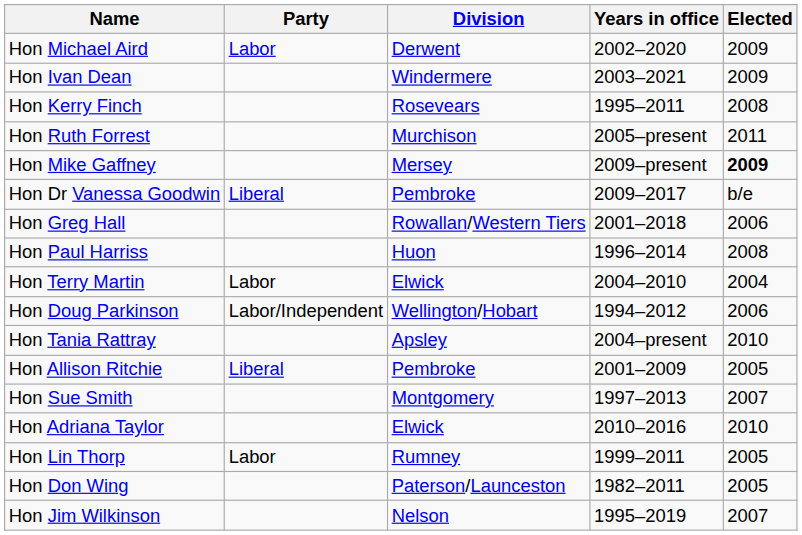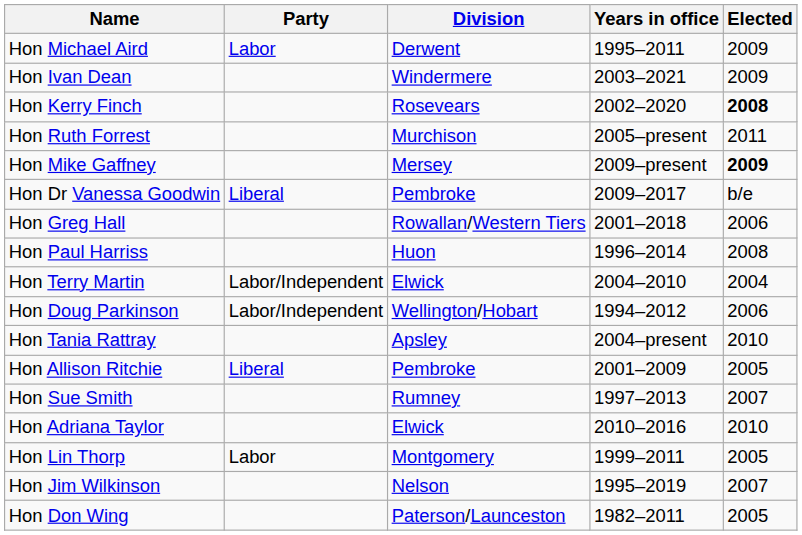 <table class="wikitable sortable">
 <tr>
 <th><strong>Name</strong></th>
 <th><strong>Party</strong></th>
 <th><strong><a href='#'>Division</a></strong></th>
 <th><strong>Years in office</strong></th>
 <th><strong>Elected</strong></th>
 </tr>
 <tr>
 <td>Hon <a href='#'>Michael Aird</a></td>
 <td><a href='#'>Labor</a></td>
 <td><a href='#'>Derwent</a></td>
-<td>2002–2020</td>
+<td>1995–2011</td>
 <td>2009</td>
 </tr>
 <tr>
 <td>Hon <a href='#'>Ivan Dean</a></td>
 <td></td>
 <td><a href='#'>Windermere</a></td>
 <td>2003–2021</td>
 <td>2009</td>
 </tr>
 <tr>
 <td>Hon <a href='#'>Kerry Finch</a></td>
 <td></td>
 <td><a href='#'>Rosevears</a></td>
-<td>1995–2011</td>
-<td>2008</td>
+<td>2002–2020</td>
+<td><strong>2008</strong></td>
 </tr>
 <tr>
 <td>Hon <a href='#'>Ruth Forrest</a></td>
 <td></td>
 <td><a href='#'>Murchison</a></td>
 <td>2005–present</td>
 <td>2011</td>
 </tr>
 <tr>
 <td>Hon <a href='#'>Mike Gaffney</a></td>
 <td></td>
 <td><a href='#'>Mersey</a></td>
 <td>2009–present</td>
 <td><strong>2009</strong></td>
 </tr>
 <tr>
 <td>Hon Dr <a href='#'>Vanessa Goodwin</a></td>
 <td><a href='#'>Liberal</a></td>
 <td><a href='#'>Pembroke</a></td>
 <td>2009–2017</td>
 <td>b/e</td>
 </tr>
 <tr>
 <td>Hon <a href='#'>Greg Hall</a></td>
 <td></td>
 <td><a href='#'>Rowallan</a>/<a href='#'>Western Tiers</a></td>
 <td>2001–2018</td>
 <td>2006</td>
 </tr>
 <tr>
 <td>Hon <a href='#'>Paul Harriss</a></td>
 <td></td>
 <td><a href='#'>Huon</a></td>
 <td>1996–2014</td>
 <td>2008</td>
 </tr>
 <tr>
 <td>Hon <a href='#'>Terry Martin</a></td>
-<td>Labor</td>
+<td>Labor/Independent</td>
 <td><a href='#'>Elwick</a></td>
 <td>2004–2010</td>
 <td>2004</td>
 </tr>
 <tr>
 <td>Hon <a href='#'>Doug Parkinson</a></td>
 <td>Labor/Independent</td>
 <td><a href='#'>Wellington</a>/<a href='#'>Hobart</a></td>
 <td>1994–2012</td>
 <td>2006</td>
 </tr>
 <tr>
 <td>Hon <a href='#'>Tania Rattray</a></td>
 <td></td>
 <td><a href='#'>Apsley</a></td>
 <td>2004–present</td>
 <td>2010</td>
 </tr>
 <tr>
 <td>Hon <a href='#'>Allison Ritchie</a></td>
 <td><a href='#'>Liberal</a></td>
 <td><a href='#'>Pembroke</a></td>
 <td>2001–2009</td>
 <td>2005</td>
 </tr>
 <tr>
 <td>Hon <a href='#'>Sue Smith</a></td>
 <td></td>
-<td><a href='#'>Montgomery</a></td>
+<td><a href='#'>Rumney</a></td>
 <td>1997–2013</td>
 <td>2007</td>
 </tr>
 <tr>
 <td>Hon <a href='#'>Adriana Taylor</a></td>
 <td></td>
 <td><a href='#'>Elwick</a></td>
 <td>2010–2016</td>
 <td>2010</td>
 </tr>
 <tr>
 <td>Hon <a href='#'>Lin Thorp</a></td>
 <td>Labor</td>
-<td><a href='#'>Rumney</a></td>
+<td><a href='#'>Montgomery</a></td>
 <td>1999–2011</td>
-<td>2005</td>
-</tr>
-<tr>
-<td>Hon <a href='#'>Don Wing</a></td>
-<td></td>
-<td><a href='#'>Paterson</a>/<a href='#'>Launceston</a></td>
-<td>1982–2011</td>
 <td>2005</td>
 </tr>
 <tr>
 <td>Hon <a href='#'>Jim Wilkinson</a></td>
 <td></td>
 <td><a href='#'>Nelson</a></td>
 <td>1995–2019</td>
 <td>2007</td>
 </tr>
+<tr>
+<td>Hon <a href='#'>Don Wing</a></td>
+<td></td>
+<td><a href='#'>Paterson</a>/<a href='#'>Launceston</a></td>
+<td>1982–2011</td>
+<td>2005</td>
+</tr>
 </table>
